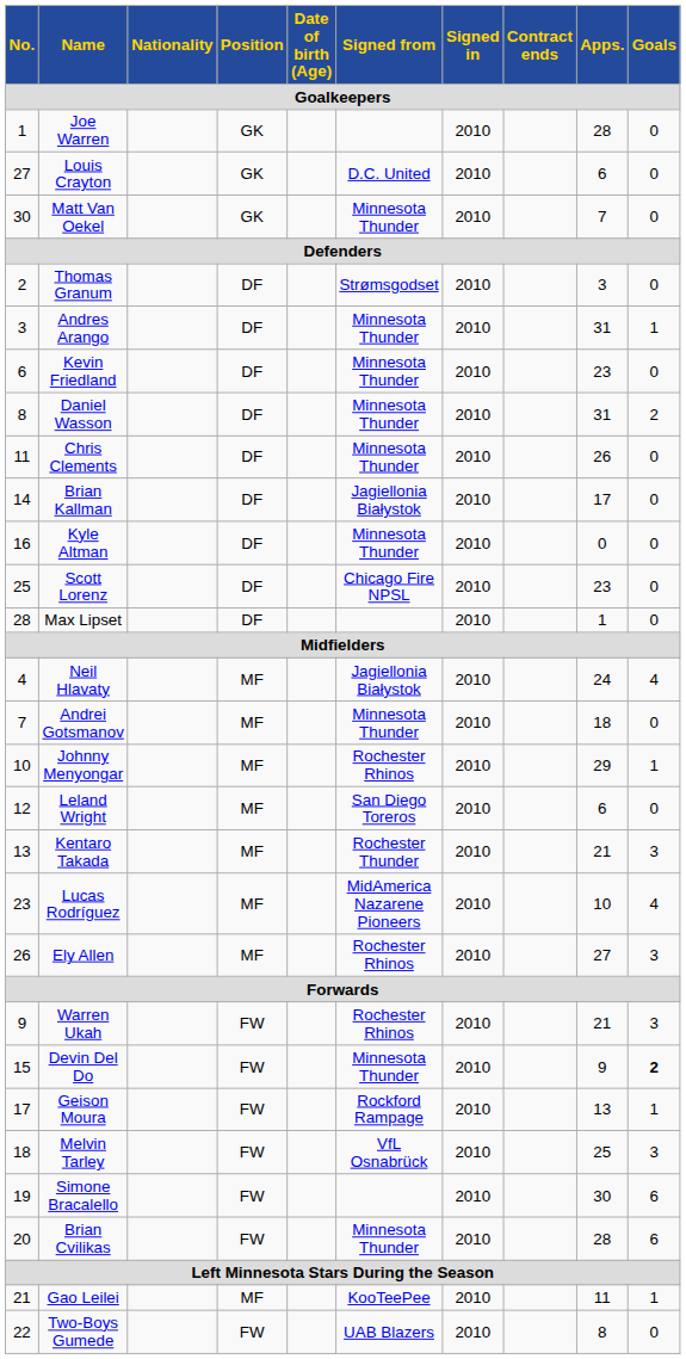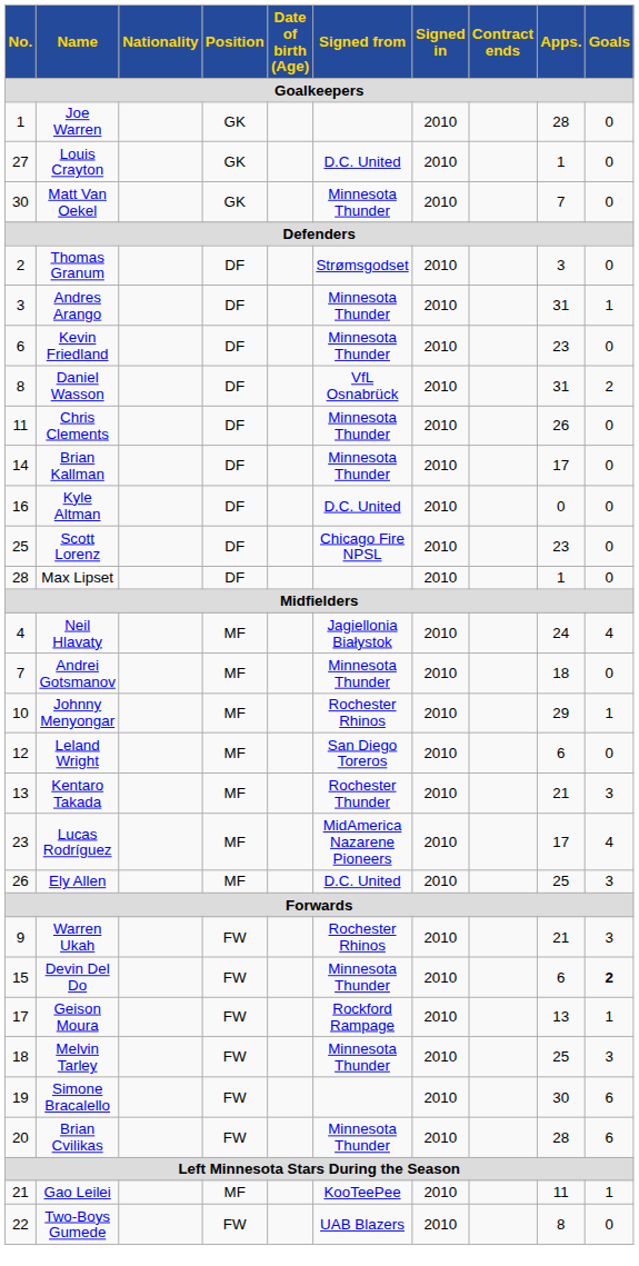 <table class="wikitable"  style="text-align:center; font-size:90%; width:90%;">
 <tr>
 <th style="background:#244B9B; color:gold; text-align:center;">No.</th>
 <th style="background:#244B9B; color:gold; text-align:center;">Name</th>
 <th style="background:#244B9B; color:gold; text-align:center;">Nationality</th>
 <th style="background:#244B9B; color:gold; text-align:center;">Position</th>
 <th style="background:#244B9B; color:gold; text-align:center;">Date of birth (Age)</th>
 <th style="background:#244B9B; color:gold; text-align:center;">Signed from</th>
 <th style="background:#244B9B; color:gold; text-align:center;">Signed in</th>
 <th style="background:#244B9B; color:gold; text-align:center;">Contract ends</th>
 <th style="background:#244B9B; color:gold; text-align:center;">Apps.</th>
 <th style="background:#244B9B; color:gold; text-align:center;">Goals</th>
 </tr>
 <tr>
 <th colspan="11"  style="background:#dcdcdc; text-align:center;">Goalkeepers</th>
 </tr>
 <tr>
 <td>1</td>
 <td><a href='#'>Joe Warren</a></td>
 <td></td>
 <td>GK</td>
 <td></td>
 <td></td>
 <td>2010</td>
 <td></td>
 <td>28</td>
 <td>0</td>
 </tr>
 <tr>
 <td>27</td>
 <td><a href='#'>Louis Crayton</a></td>
 <td></td>
 <td>GK</td>
 <td></td>
 <td><a href='#'>D.C. United</a></td>
 <td>2010</td>
 <td></td>
-<td>6</td>
+<td>1</td>
 <td>0</td>
 </tr>
 <tr>
 <td>30</td>
 <td><a href='#'>Matt Van Oekel</a></td>
 <td></td>
 <td>GK</td>
 <td></td>
 <td><a href='#'>Minnesota Thunder</a></td>
 <td>2010</td>
 <td></td>
 <td>7</td>
 <td>0</td>
 </tr>
 <tr>
 <th colspan="11"  style="background:#dcdcdc; text-align:center;">Defenders</th>
 </tr>
 <tr>
 <td>2</td>
 <td><a href='#'>Thomas Granum</a></td>
 <td></td>
 <td>DF</td>
 <td></td>
 <td><a href='#'>Strømsgodset</a></td>
 <td>2010</td>
 <td></td>
 <td>3</td>
 <td>0</td>
 </tr>
 <tr>
 <td>3</td>
 <td><a href='#'>Andres Arango</a></td>
 <td></td>
 <td>DF</td>
 <td></td>
 <td><a href='#'>Minnesota Thunder</a></td>
 <td>2010</td>
 <td></td>
 <td>31</td>
 <td>1</td>
 </tr>
 <tr>
 <td>6</td>
 <td><a href='#'>Kevin Friedland</a></td>
 <td></td>
 <td>DF</td>
 <td></td>
 <td><a href='#'>Minnesota Thunder</a></td>
 <td>2010</td>
 <td></td>
 <td>23</td>
 <td>0</td>
 </tr>
 <tr>
 <td>8</td>
 <td><a href='#'>Daniel Wasson</a></td>
 <td></td>
 <td>DF</td>
 <td></td>
-<td><a href='#'>Minnesota Thunder</a></td>
+<td><a href='#'>VfL Osnabrück</a></td>
 <td>2010</td>
 <td></td>
 <td>31</td>
 <td>2</td>
 </tr>
 <tr>
 <td>11</td>
 <td><a href='#'>Chris Clements</a></td>
 <td></td>
 <td>DF</td>
 <td></td>
 <td><a href='#'>Minnesota Thunder</a></td>
 <td>2010</td>
 <td></td>
 <td>26</td>
 <td>0</td>
 </tr>
 <tr>
 <td>14</td>
 <td><a href='#'>Brian Kallman</a></td>
 <td></td>
 <td>DF</td>
 <td></td>
-<td><a href='#'>Jagiellonia Białystok</a></td>
+<td><a href='#'>Minnesota Thunder</a></td>
 <td>2010</td>
 <td></td>
 <td>17</td>
 <td>0</td>
 </tr>
 <tr>
 <td>16</td>
 <td><a href='#'>Kyle Altman</a></td>
 <td></td>
 <td>DF</td>
 <td></td>
-<td><a href='#'>Minnesota Thunder</a></td>
+<td><a href='#'>D.C. United</a></td>
 <td>2010</td>
 <td></td>
 <td>0</td>
 <td>0</td>
 </tr>
 <tr>
 <td>25</td>
 <td><a href='#'>Scott Lorenz</a></td>
 <td></td>
 <td>DF</td>
 <td></td>
 <td><a href='#'>Chicago Fire NPSL</a></td>
 <td>2010</td>
 <td></td>
 <td>23</td>
 <td>0</td>
 </tr>
 <tr>
 <td>28</td>
 <td>Max Lipset</td>
 <td></td>
 <td>DF</td>
 <td></td>
 <td></td>
 <td>2010</td>
 <td></td>
 <td>1</td>
 <td>0</td>
 </tr>
 <tr>
 <th colspan="11"  style="background:#dcdcdc; text-align:center;">Midfielders</th>
 </tr>
 <tr>
 <td>4</td>
 <td><a href='#'>Neil Hlavaty</a></td>
 <td></td>
 <td>MF</td>
 <td></td>
 <td><a href='#'>Jagiellonia Białystok</a></td>
 <td>2010</td>
 <td></td>
 <td>24</td>
 <td>4</td>
 </tr>
 <tr>
 <td>7</td>
 <td><a href='#'>Andrei Gotsmanov</a></td>
 <td></td>
 <td>MF</td>
 <td></td>
 <td><a href='#'>Minnesota Thunder</a></td>
 <td>2010</td>
 <td></td>
 <td>18</td>
 <td>0</td>
 </tr>
 <tr>
 <td>10</td>
 <td><a href='#'>Johnny Menyongar</a></td>
 <td></td>
 <td>MF</td>
 <td></td>
 <td><a href='#'>Rochester Rhinos</a></td>
 <td>2010</td>
 <td></td>
 <td>29</td>
 <td>1</td>
 </tr>
 <tr>
 <td>12</td>
 <td><a href='#'>Leland Wright</a></td>
 <td></td>
 <td>MF</td>
 <td></td>
 <td><a href='#'>San Diego Toreros</a></td>
 <td>2010</td>
 <td></td>
 <td>6</td>
 <td>0</td>
 </tr>
 <tr>
 <td>13</td>
 <td><a href='#'>Kentaro Takada</a></td>
 <td></td>
 <td>MF</td>
 <td></td>
 <td><a href='#'>Rochester Thunder</a></td>
 <td>2010</td>
 <td></td>
 <td>21</td>
 <td>3</td>
 </tr>
 <tr>
 <td>23</td>
 <td><a href='#'>Lucas Rodríguez</a></td>
 <td></td>
 <td>MF</td>
 <td></td>
 <td><a href='#'>MidAmerica Nazarene Pioneers</a></td>
 <td>2010</td>
 <td></td>
-<td>10</td>
+<td>17</td>
 <td>4</td>
 </tr>
 <tr>
 <td>26</td>
 <td><a href='#'>Ely Allen</a></td>
 <td></td>
 <td>MF</td>
 <td></td>
-<td><a href='#'>Rochester Rhinos</a></td>
+<td><a href='#'>D.C. United</a></td>
 <td>2010</td>
 <td></td>
-<td>27</td>
+<td>25</td>
 <td>3</td>
 </tr>
 <tr>
 <th colspan="11"  style="background:#dcdcdc; text-align:center;">Forwards</th>
 </tr>
 <tr>
 <td>9</td>
 <td><a href='#'>Warren Ukah</a></td>
 <td></td>
 <td>FW</td>
 <td></td>
 <td><a href='#'>Rochester Rhinos</a></td>
 <td>2010</td>
 <td></td>
 <td>21</td>
 <td>3</td>
 </tr>
 <tr>
 <td>15</td>
 <td><a href='#'>Devin Del Do</a></td>
 <td></td>
 <td>FW</td>
 <td></td>
 <td><a href='#'>Minnesota Thunder</a></td>
 <td>2010</td>
 <td></td>
-<td>9</td>
+<td>6</td>
 <td><strong>2</strong></td>
 </tr>
 <tr>
 <td>17</td>
 <td><a href='#'>Geison Moura</a></td>
 <td></td>
 <td>FW</td>
 <td></td>
 <td><a href='#'>Rockford Rampage</a></td>
 <td>2010</td>
 <td></td>
 <td>13</td>
 <td>1</td>
 </tr>
 <tr>
 <td>18</td>
 <td><a href='#'>Melvin Tarley</a></td>
 <td></td>
 <td>FW</td>
 <td></td>
-<td><a href='#'>VfL Osnabrück</a></td>
+<td><a href='#'>Minnesota Thunder</a></td>
 <td>2010</td>
 <td></td>
 <td>25</td>
 <td>3</td>
 </tr>
 <tr>
 <td>19</td>
 <td><a href='#'>Simone Bracalello</a></td>
 <td></td>
 <td>FW</td>
 <td></td>
 <td></td>
 <td>2010</td>
 <td></td>
 <td>30</td>
 <td>6</td>
 </tr>
 <tr>
 <td>20</td>
 <td><a href='#'>Brian Cvilikas</a></td>
 <td></td>
 <td>FW</td>
 <td></td>
 <td><a href='#'>Minnesota Thunder</a></td>
 <td>2010</td>
 <td></td>
 <td>28</td>
 <td>6</td>
 </tr>
 <tr>
 <th colspan="11"  style="background:#dcdcdc; text-align:center;">Left Minnesota Stars During the Season</th>
 </tr>
 <tr>
 <td>21</td>
 <td><a href='#'>Gao Leilei</a></td>
 <td></td>
 <td>MF</td>
 <td></td>
 <td><a href='#'>KooTeePee</a></td>
 <td>2010</td>
 <td></td>
 <td>11</td>
 <td>1</td>
 </tr>
 <tr>
 <td>22</td>
 <td><a href='#'>Two-Boys Gumede</a></td>
 <td></td>
 <td>FW</td>
 <td></td>
 <td><a href='#'>UAB Blazers</a></td>
 <td>2010</td>
 <td></td>
 <td>8</td>
 <td>0</td>
 </tr>
 </table>
